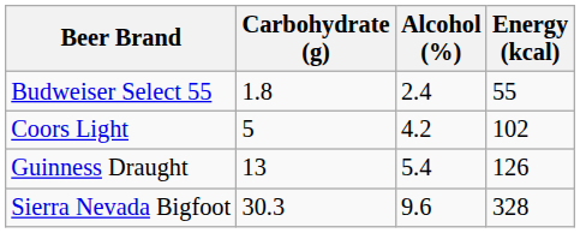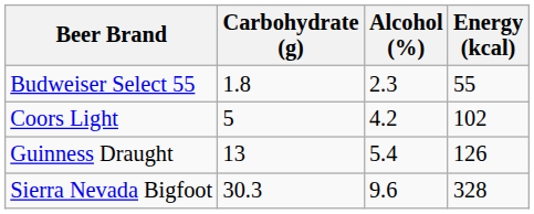 <table class="wikitable">
 <tr>
 <th>Beer Brand</th>
 <th>Carbohydrate <br> (g)</th>
 <th>Alcohol <br> (%)</th>
 <th>Energy <br> (kcal)</th>
 </tr>
 <tr>
 <td><a href='#'>Budweiser Select 55</a></td>
 <td>1.8</td>
-<td>2.4</td>
+<td>2.3</td>
 <td>55</td>
 </tr>
 <tr>
 <td><a href='#'>Coors Light</a></td>
 <td>5</td>
 <td>4.2</td>
 <td>102</td>
 </tr>
 <tr>
 <td><a href='#'>Guinness</a> Draught</td>
 <td>13</td>
 <td>5.4</td>
 <td>126</td>
 </tr>
 <tr>
 <td><a href='#'>Sierra Nevada</a> Bigfoot</td>
 <td>30.3</td>
 <td>9.6</td>
 <td>328</td>
 </tr>
 </table>
